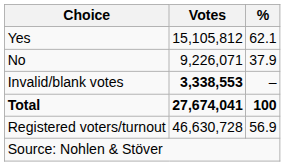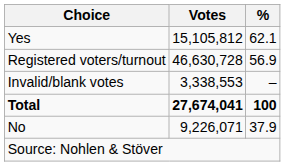 <table class=wikitable style=text-align:right>
 <tr>
 <th>Choice</th>
 <th>Votes</th>
 <th>%</th>
 </tr>
 <tr>
 <td align=left> Yes</td>
 <td>15,105,812</td>
 <td>62.1</td>
 </tr>
 <tr>
-<td align=left>No</td>
-<td>9,226,071</td>
-<td>37.9</td>
+<td align=left>Registered voters/turnout</td>
+<td>46,630,728</td>
+<td>56.9</td>
 </tr>
 <tr>
 <td align=left>Invalid/blank votes</td>
-<td><strong>3,338,553</strong></td>
+<td>3,338,553</td>
 <td>–</td>
 </tr>
 <tr>
 <td align=left><strong>Total</strong></td>
 <td><strong>27,674,041</strong></td>
 <td><strong>100</strong></td>
 </tr>
 <tr>
-<td align=left>Registered voters/turnout</td>
-<td>46,630,728</td>
-<td>56.9</td>
+<td align=left>No</td>
+<td>9,226,071</td>
+<td>37.9</td>
 </tr>
 <tr>
 <td align=left colspan=3>Source: Nohlen & Stöver</td>
 </tr>
 </table>
